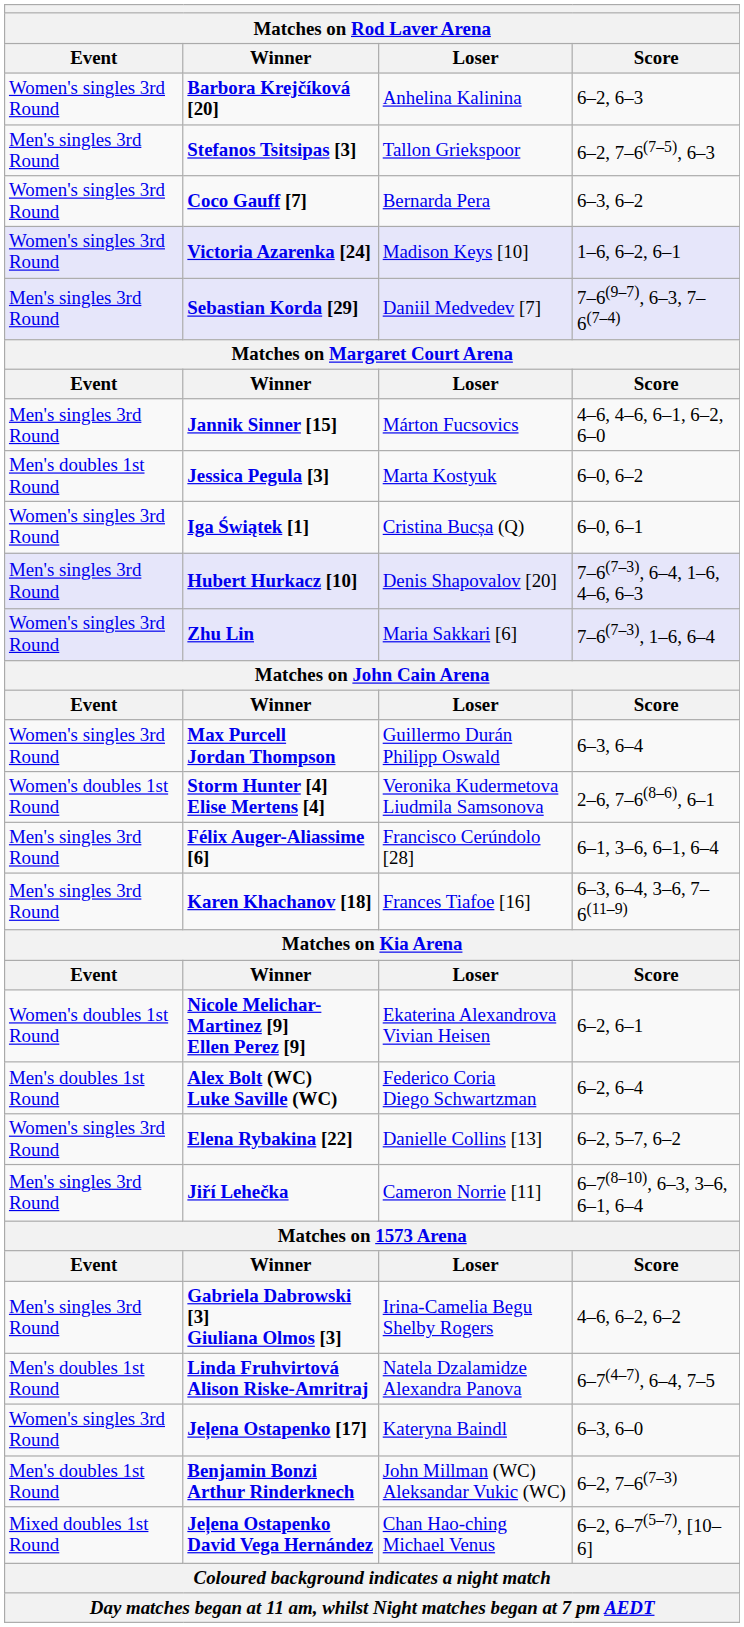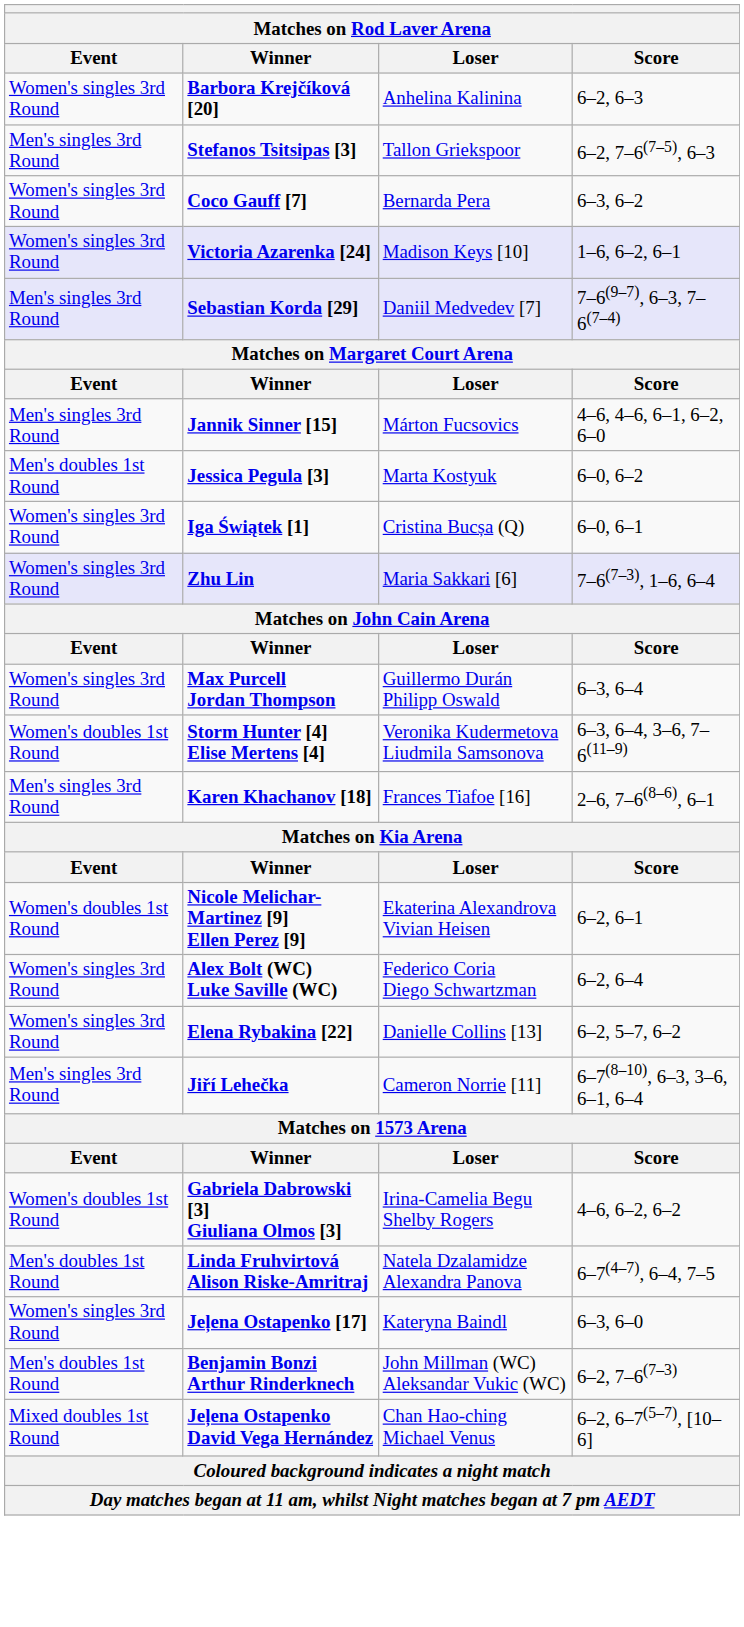 <table class="wikitable collapsible uncollapsed" style="margin:auto;">
 <tr>
 <th colspan=4></th>
 </tr>
 <tr>
 <th colspan=4><strong>Matches on <a href='#'>Rod Laver Arena</a></strong></th>
 </tr>
 <tr>
 <th style="width:220px;">Event</th>
 <th style="width:220px;">Winner</th>
 <th style="width:220px;">Loser</th>
 <th style="width:220px;">Score</th>
 </tr>
 <tr>
 <td><a href='#'>Women's singles 3rd Round</a></td>
 <td><strong> <a href='#'>Barbora Krejčíková</a> [20]</strong></td>
 <td> <a href='#'>Anhelina Kalinina</a></td>
 <td>6–2, 6–3</td>
 </tr>
 <tr>
 <td><a href='#'>Men's singles 3rd Round</a></td>
 <td><strong> <a href='#'>Stefanos Tsitsipas</a> [3]</strong></td>
 <td> <a href='#'>Tallon Griekspoor</a></td>
 <td>6–2, 7–6<sup>(7–5)</sup>, 6–3</td>
 </tr>
 <tr>
 <td><a href='#'>Women's singles 3rd Round</a></td>
 <td><strong> <a href='#'>Coco Gauff</a> [7]</strong></td>
 <td> <a href='#'>Bernarda Pera</a></td>
 <td>6–3, 6–2</td>
 </tr>
 <tr bgcolor=lavender>
 <td><a href='#'>Women's singles 3rd Round</a></td>
 <td><strong> <a href='#'>Victoria Azarenka</a> [24]</strong></td>
 <td> <a href='#'>Madison Keys</a> [10]</td>
 <td>1–6, 6–2, 6–1</td>
 </tr>
 <tr bgcolor=lavender>
 <td><a href='#'>Men's singles 3rd Round</a></td>
 <td><strong> <a href='#'>Sebastian Korda</a> [29]</strong></td>
 <td> <a href='#'>Daniil Medvedev</a> [7]</td>
 <td>7–6<sup>(9–7)</sup>, 6–3, 7–6<sup>(7–4)</sup></td>
 </tr>
 <tr>
 <th colspan=4><strong>Matches on <a href='#'>Margaret Court Arena</a></strong></th>
 </tr>
 <tr>
 <th style="width:220px;">Event</th>
 <th style="width:220px;">Winner</th>
 <th style="width:220px;">Loser</th>
 <th style="width:220px;">Score</th>
 </tr>
 <tr>
 <td><a href='#'>Men's singles 3rd Round</a></td>
 <td><strong> <a href='#'>Jannik Sinner</a> [15]</strong></td>
 <td> <a href='#'>Márton Fucsovics</a></td>
 <td>4–6, 4–6, 6–1, 6–2, 6–0</td>
 </tr>
 <tr>
 <td><a href='#'>Men's doubles 1st Round</a></td>
 <td><strong> <a href='#'>Jessica Pegula</a> [3]</strong></td>
 <td> <a href='#'>Marta Kostyuk</a></td>
 <td>6–0, 6–2</td>
 </tr>
 <tr>
 <td><a href='#'>Women's singles 3rd Round</a></td>
 <td><strong> <a href='#'>Iga Świątek</a> [1]</strong></td>
 <td> <a href='#'>Cristina Bucșa</a> (Q)</td>
 <td>6–0, 6–1</td>
 </tr>
 <tr bgcolor=lavender>
-<td><a href='#'>Men's singles 3rd Round</a></td>
-<td><strong> <a href='#'>Hubert Hurkacz</a> [10]</strong></td>
-<td> <a href='#'>Denis Shapovalov</a> [20]</td>
-<td>7–6<sup>(7–3)</sup>, 6–4, 1–6, 4–6, 6–3</td>
-</tr>
-<tr bgcolor=lavender>
 <td><a href='#'>Women's singles 3rd Round</a></td>
 <td><strong> <a href='#'>Zhu Lin</a></strong></td>
 <td> <a href='#'>Maria Sakkari</a> [6]</td>
 <td>7–6<sup>(7–3)</sup>, 1–6, 6–4</td>
 </tr>
 <tr>
 <th colspan=4><strong>Matches on <a href='#'>John Cain Arena</a></strong></th>
 </tr>
 <tr>
 <th style="width:220px;">Event</th>
 <th style="width:220px;">Winner</th>
 <th style="width:220px;">Loser</th>
 <th style="width:220px;">Score</th>
 </tr>
 <tr>
 <td><a href='#'>Women's singles 3rd Round</a></td>
 <td><strong> <a href='#'>Max Purcell</a> <br>  <a href='#'>Jordan Thompson</a></strong></td>
 <td> <a href='#'>Guillermo Durán</a> <br>   <a href='#'>Philipp Oswald</a></td>
 <td>6–3, 6–4</td>
 </tr>
 <tr>
 <td><a href='#'>Women's doubles 1st Round</a></td>
 <td><strong> <a href='#'>Storm Hunter</a> [4] <br>  <a href='#'>Elise Mertens</a> [4]</strong></td>
 <td> <a href='#'>Veronika Kudermetova</a>  <br>  <a href='#'>Liudmila Samsonova</a></td>
-<td>2–6, 7–6<sup>(8–6)</sup>, 6–1</td>
-</tr>
-<tr>
-<td><a href='#'>Men's singles 3rd Round</a></td>
-<td><strong> <a href='#'>Félix Auger-Aliassime</a> [6]</strong></td>
-<td> <a href='#'>Francisco Cerúndolo</a> [28]</td>
-<td>6–1, 3–6, 6–1, 6–4</td>
+<td>6–3, 6–4, 3–6, 7–6<sup>(11–9)</sup></td>
 </tr>
 <tr>
 <td><a href='#'>Men's singles 3rd Round</a></td>
 <td><strong> <a href='#'>Karen Khachanov</a> [18]</strong></td>
 <td> <a href='#'>Frances Tiafoe</a> [16]</td>
-<td>6–3, 6–4, 3–6, 7–6<sup>(11–9)</sup></td>
+<td>2–6, 7–6<sup>(8–6)</sup>, 6–1</td>
 </tr>
 <tr>
 <th colspan=4><strong>Matches on <a href='#'>Kia Arena</a></strong></th>
 </tr>
 <tr>
 <th style="width:220px;">Event</th>
 <th style="width:220px;">Winner</th>
 <th style="width:220px;">Loser</th>
 <th style="width:220px;">Score</th>
 </tr>
 <tr>
 <td><a href='#'>Women's doubles 1st Round</a></td>
 <td><strong> <a href='#'>Nicole Melichar-Martinez</a> [9] <br>  <a href='#'>Ellen Perez</a> [9]</strong></td>
 <td> <a href='#'>Ekaterina Alexandrova</a> <br>   <a href='#'>Vivian Heisen</a></td>
 <td>6–2, 6–1</td>
 </tr>
 <tr>
-<td><a href='#'>Men's doubles 1st Round</a></td>
+<td><a href='#'>Women's singles 3rd Round</a></td>
 <td><strong> <a href='#'>Alex Bolt</a> (WC) <br>  <a href='#'>Luke Saville</a> (WC)</strong></td>
 <td> <a href='#'>Federico Coria</a> <br>  <a href='#'>Diego Schwartzman</a></td>
 <td>6–2, 6–4</td>
 </tr>
 <tr>
 <td><a href='#'>Women's singles 3rd Round</a></td>
 <td><strong> <a href='#'>Elena Rybakina</a> [22]</strong></td>
 <td> <a href='#'>Danielle Collins</a> [13]</td>
 <td>6–2, 5–7, 6–2</td>
 </tr>
 <tr>
 <td><a href='#'>Men's singles 3rd Round</a></td>
 <td><strong> <a href='#'>Jiří Lehečka</a></strong></td>
 <td> <a href='#'>Cameron Norrie</a> [11]</td>
 <td>6–7<sup>(8–10)</sup>, 6–3, 3–6, 6–1, 6–4</td>
 </tr>
 <tr>
 <th colspan=4><strong>Matches on <a href='#'>1573 Arena</a></strong></th>
 </tr>
 <tr>
 <th style="width:220px;">Event</th>
 <th style="width:220px;">Winner</th>
 <th style="width:220px;">Loser</th>
 <th style="width:220px;">Score</th>
 </tr>
 <tr>
-<td><a href='#'>Men's singles 3rd Round</a></td>
+<td><a href='#'>Women's doubles 1st Round</a></td>
 <td><strong> <a href='#'>Gabriela Dabrowski</a> [3] <br>   <a href='#'>Giuliana Olmos</a> [3]</strong></td>
 <td> <a href='#'>Irina-Camelia Begu</a> <br>  <a href='#'>Shelby Rogers</a></td>
 <td>4–6, 6–2, 6–2</td>
 </tr>
 <tr>
 <td><a href='#'>Men's doubles 1st Round</a></td>
 <td><strong> <a href='#'>Linda Fruhvirtová</a> <br>  <a href='#'>Alison Riske-Amritraj</a></strong></td>
 <td> <a href='#'>Natela Dzalamidze</a> <br>  <a href='#'>Alexandra Panova</a></td>
 <td>6–7<sup>(4–7)</sup>, 6–4, 7–5</td>
 </tr>
 <tr>
 <td><a href='#'>Women's singles 3rd Round</a></td>
 <td><strong> <a href='#'>Jeļena Ostapenko</a> [17]</strong></td>
 <td> <a href='#'>Kateryna Baindl</a></td>
 <td>6–3, 6–0</td>
 </tr>
 <tr>
 <td><a href='#'>Men's doubles 1st Round</a></td>
 <td><strong> <a href='#'>Benjamin Bonzi</a> <br>  <a href='#'>Arthur Rinderknech</a></strong></td>
 <td> <a href='#'>John Millman</a> (WC) <br>  <a href='#'>Aleksandar Vukic</a> (WC)</td>
 <td>6–2, 7–6<sup>(7–3)</sup></td>
 </tr>
 <tr>
 <td><a href='#'>Mixed doubles 1st Round</a></td>
 <td><strong> <a href='#'>Jeļena Ostapenko</a><br> <a href='#'>David Vega Hernández</a></strong></td>
 <td> <a href='#'>Chan Hao-ching</a> <br>  <a href='#'>Michael Venus</a></td>
 <td>6–2, 6–7<sup>(5–7)</sup>, [10–6]</td>
 </tr>
 <tr>
 <th colspan=4><em>Coloured background indicates a night match</em></th>
 </tr>
 <tr>
 <th colspan=4><em>Day matches began at 11 am, whilst Night matches began at 7 pm <a href='#'>AEDT</a></em></th>
 </tr>
 </table>
